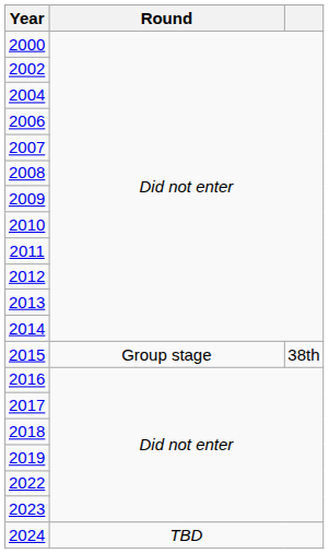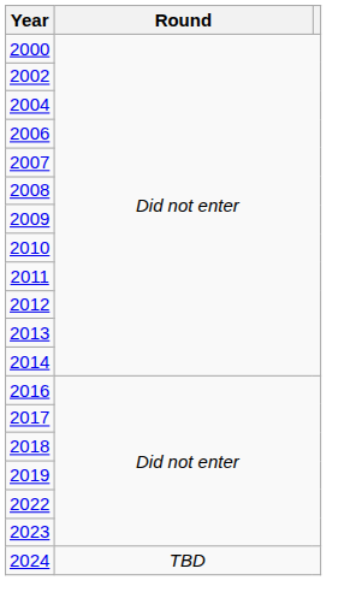 <table class="wikitable" style="text-align: center; font-size:90%">
 <tr>
 <th>Year</th>
 <th style="width:200px">Round</th>
 <th></th>
 </tr>
 <tr>
 <td><a href='#'>2000</a></td>
 <td colspan="2" rowspan="12"><em>Did not enter</em></td>
 </tr>
 <tr>
 <td><a href='#'>2002</a></td>
 </tr>
 <tr>
 <td><a href='#'>2004</a></td>
 </tr>
 <tr>
 <td><a href='#'>2006</a></td>
 </tr>
 <tr>
 <td><a href='#'>2007</a></td>
 </tr>
 <tr>
 <td><a href='#'>2008</a></td>
 </tr>
 <tr>
 <td><a href='#'>2009</a></td>
 </tr>
 <tr>
 <td><a href='#'>2010</a></td>
 </tr>
 <tr>
 <td><a href='#'>2011</a></td>
 </tr>
 <tr>
 <td><a href='#'>2012</a></td>
 </tr>
 <tr>
 <td><a href='#'>2013</a></td>
 </tr>
 <tr>
 <td><a href='#'>2014</a></td>
 </tr>
 <tr>
-<td><a href='#'>2015</a></td>
-<td>Group stage</td>
-<td>38th</td>
-</tr>
-<tr>
 <td><a href='#'>2016</a></td>
 <td colspan="2" rowspan="6"><em>Did not enter</em></td>
 </tr>
 <tr>
 <td><a href='#'>2017</a></td>
 </tr>
 <tr>
 <td><a href='#'>2018</a></td>
 </tr>
 <tr>
 <td><a href='#'>2019</a></td>
 </tr>
 <tr>
 <td><a href='#'>2022</a></td>
 </tr>
 <tr>
 <td><a href='#'>2023</a></td>
 </tr>
 <tr>
 <td><a href='#'>2024</a></td>
 <td colspan="2"><em>TBD</em></td>
 </tr>
 </table>
